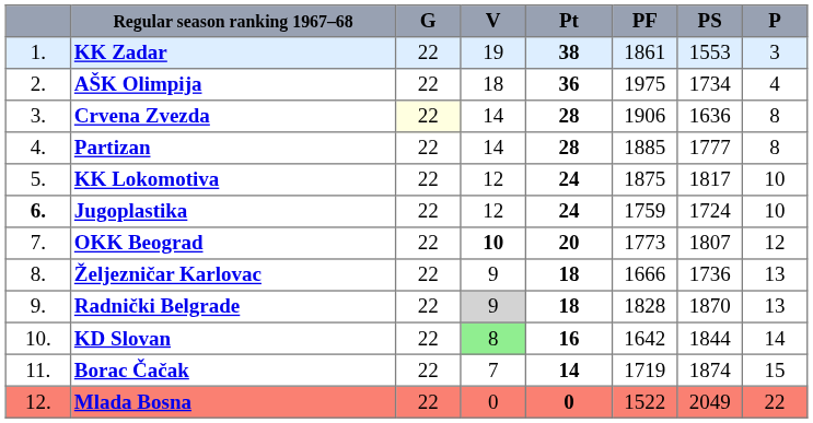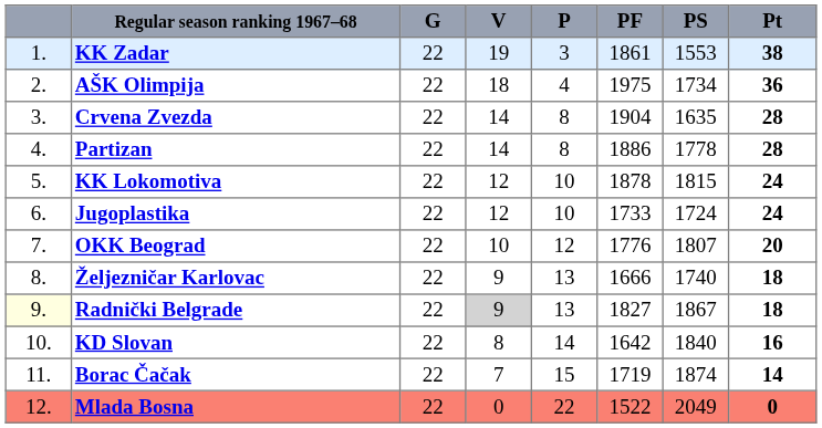 <table align=center style="font-size: 90%; border-collapse:collapse" border=1 cellspacing=0 cellpadding=2>
 <tr align=center bgcolor=#98A1B2>
 <th width=40></th>
 <th width=220><span><small>Regular season ranking 1967–68</small></span></th>
 <th width="40"><span>G</span></th>
 <th width="40"><span>V</span></th>
-<th width=55><span>Pt</span></th>
+<th width="40"><span>P</span></th>
 <th width="40"><span>PF</span></th>
 <th width="40"><span>PS</span></th>
-<th width="40"><span>P</span></th>
+<th width=55><span>Pt</span></th>
 </tr>
 <tr align=center style="background:#DDEEFF">
 <td>1.</td>
 <td style="text-align:left;"><strong><a href='#'>KK Zadar</a></strong></td>
 <td>22</td>
 <td>19</td>
-<td><strong>38</strong></td>
+<td>3</td>
 <td>1861</td>
 <td>1553</td>
-<td>3</td>
+<td><strong>38</strong></td>
 </tr>
 <tr align=center>
 <td>2.</td>
 <td style="text-align:left;"><strong><a href='#'>AŠK Olimpija</a></strong></td>
 <td>22</td>
 <td>18</td>
-<td><strong>36</strong></td>
+<td>4</td>
 <td>1975</td>
 <td>1734</td>
-<td>4</td>
+<td><strong>36</strong></td>
 </tr>
 <tr align=center>
 <td>3.</td>
 <td style="text-align:left;"><strong><a href='#'>Crvena Zvezda</a></strong></td>
-<td style="background: lightyellow;">22</td>
+<td>22</td>
 <td>14</td>
+<td>8</td>
+<td>1904</td>
+<td>1635</td>
 <td><strong>28</strong></td>
-<td>1906</td>
-<td>1636</td>
-<td>8</td>
 </tr>
 <tr align=center>
 <td>4.</td>
 <td style="text-align:left;"><strong><a href='#'>Partizan</a></strong></td>
 <td>22</td>
 <td>14</td>
+<td>8</td>
+<td>1886</td>
+<td>1778</td>
 <td><strong>28</strong></td>
-<td>1885</td>
-<td>1777</td>
-<td>8</td>
 </tr>
 <tr align=center>
 <td>5.</td>
 <td style="text-align:left;"><strong><a href='#'>KK Lokomotiva</a></strong></td>
 <td>22</td>
 <td>12</td>
+<td>10</td>
+<td>1878</td>
+<td>1815</td>
 <td><strong>24</strong></td>
-<td>1875</td>
-<td>1817</td>
-<td>10</td>
 </tr>
 <tr align=center>
-<td><strong>6.</strong></td>
+<td>6.</td>
 <td style="text-align:left;"><strong><a href='#'>Jugoplastika</a></strong></td>
 <td>22</td>
 <td>12</td>
+<td>10</td>
+<td>1733</td>
+<td>1724</td>
 <td><strong>24</strong></td>
-<td>1759</td>
-<td>1724</td>
-<td>10</td>
 </tr>
 <tr align=center>
 <td>7.</td>
 <td style="text-align:left;"><strong><a href='#'>OKK Beograd</a></strong></td>
 <td>22</td>
-<td><strong>10</strong></td>
+<td>10</td>
+<td>12</td>
+<td>1776</td>
+<td>1807</td>
 <td><strong>20</strong></td>
-<td>1773</td>
-<td>1807</td>
-<td>12</td>
 </tr>
 <tr align=center>
 <td>8.</td>
 <td style="text-align:left;"><strong><a href='#'>Željezničar Karlovac</a></strong></td>
 <td>22</td>
 <td>9</td>
+<td>13</td>
+<td>1666</td>
+<td>1740</td>
 <td><strong>18</strong></td>
-<td>1666</td>
-<td>1736</td>
-<td>13</td>
 </tr>
 <tr align=center>
-<td>9.</td>
+<td style="background: lightyellow;">9.</td>
 <td style="text-align:left;"><strong><a href='#'>Radnički Belgrade</a></strong></td>
 <td>22</td>
 <td style="background: lightgrey;">9</td>
+<td>13</td>
+<td>1827</td>
+<td>1867</td>
 <td><strong>18</strong></td>
-<td>1828</td>
-<td>1870</td>
-<td>13</td>
 </tr>
 <tr align=center>
 <td>10.</td>
 <td style="text-align:left;"><strong><a href='#'>KD Slovan</a></strong></td>
 <td>22</td>
-<td style="background: lightgreen;">8</td>
+<td>8</td>
+<td>14</td>
+<td>1642</td>
+<td>1840</td>
 <td><strong>16</strong></td>
-<td>1642</td>
-<td>1844</td>
-<td>14</td>
 </tr>
 <tr align=center>
 <td>11.</td>
 <td style="text-align:left;"><strong><a href='#'>Borac Čačak</a></strong></td>
 <td>22</td>
 <td>7</td>
-<td><strong>14</strong></td>
+<td>15</td>
 <td>1719</td>
 <td>1874</td>
-<td>15</td>
+<td><strong>14</strong></td>
 </tr>
 <tr align=center style="background:#FA8072">
 <td>12.</td>
 <td style="text-align:left;"><strong><a href='#'>Mlada Bosna</a></strong></td>
 <td>22</td>
 <td>0</td>
-<td><strong>0</strong></td>
+<td>22</td>
 <td>1522</td>
 <td>2049</td>
-<td>22</td>
+<td><strong>0</strong></td>
 </tr>
 </table>
